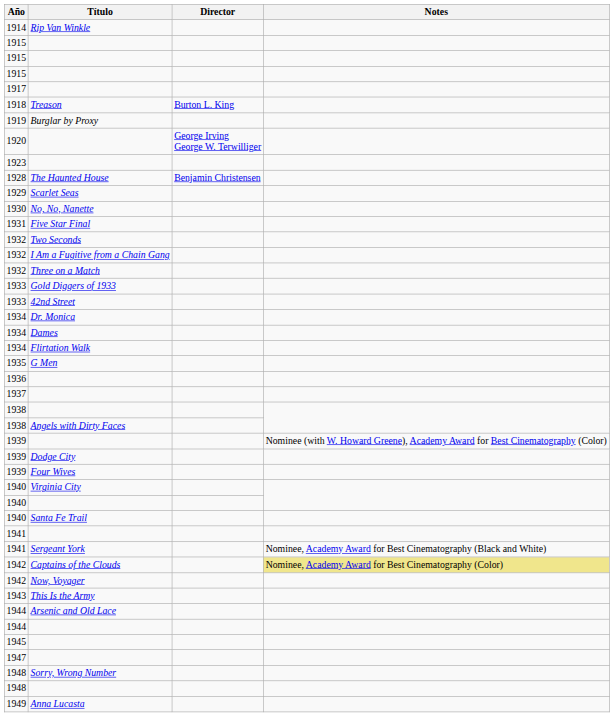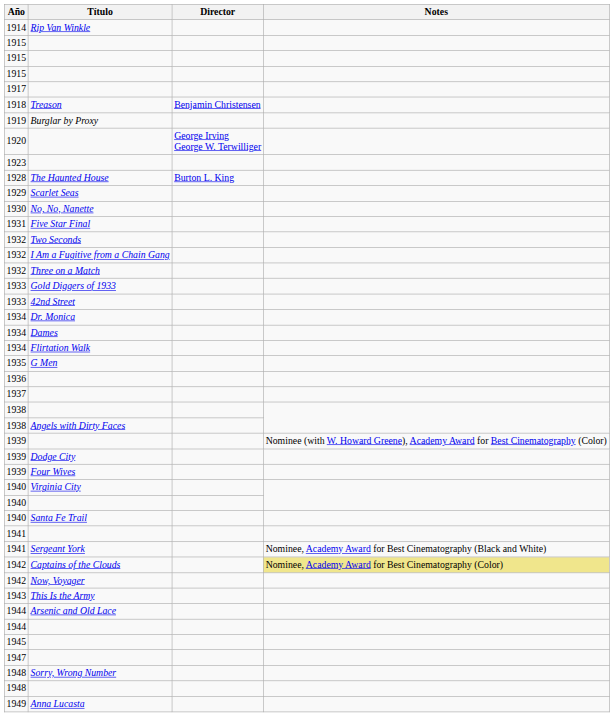 <table class="wikitable sortable">
 <tr>
 <th>Año</th>
 <th>Título</th>
 <th>Director</th>
 <th class="unsortable">Notes</th>
 </tr>
 <tr>
 <td>1914</td>
 <td><em><a href='#'>Rip Van Winkle</a></em></td>
 <td></td>
 <td></td>
 </tr>
 <tr>
 <td>1915</td>
 <td><em></em></td>
 <td></td>
 </tr>
 <tr>
 <td>1915</td>
 <td><em></em></td>
 <td></td>
 <td></td>
 </tr>
 <tr>
 <td>1915</td>
 <td><em></em></td>
 <td></td>
 <td></td>
 </tr>
 <tr>
 <td>1917</td>
 <td><em></em></td>
 <td></td>
 <td></td>
 </tr>
 <tr>
 <td>1918</td>
 <td><em><a href='#'>Treason</a></em></td>
-<td><a href='#'>Burton L. King</a></td>
+<td><a href='#'>Benjamin Christensen</a></td>
 <td></td>
 </tr>
 <tr>
 <td>1919</td>
 <td><em>Burglar by Proxy</em></td>
 <td></td>
 <td></td>
 </tr>
 <tr>
 <td>1920</td>
 <td><em></em></td>
 <td><a href='#'>George Irving</a><br><a href='#'>George W. Terwilliger</a></td>
 <td></td>
 </tr>
 <tr>
 <td>1923</td>
 <td><em></em></td>
 <td></td>
 <td></td>
 </tr>
 <tr>
 <td>1928</td>
 <td><em><a href='#'>The Haunted House</a></em></td>
-<td><a href='#'>Benjamin Christensen</a></td>
+<td><a href='#'>Burton L. King</a></td>
 <td></td>
 </tr>
 <tr>
 <td>1929</td>
 <td><em><a href='#'>Scarlet Seas</a></em></td>
 <td></td>
 <td></td>
 </tr>
 <tr>
 <td>1930</td>
 <td><em><a href='#'>No, No, Nanette</a></em></td>
 <td></td>
 <td></td>
 </tr>
 <tr>
 <td>1931</td>
 <td><em><a href='#'>Five Star Final</a></em></td>
 <td></td>
 <td></td>
 </tr>
 <tr>
 <td>1932</td>
 <td><em><a href='#'>Two Seconds</a></em></td>
 <td></td>
 <td></td>
 </tr>
 <tr>
 <td>1932</td>
 <td><em><a href='#'>I Am a Fugitive from a Chain Gang</a></em></td>
 <td></td>
 <td></td>
 </tr>
 <tr>
 <td>1932</td>
 <td><em><a href='#'>Three on a Match</a></em></td>
 <td></td>
 <td></td>
 </tr>
 <tr>
 <td>1933</td>
 <td><em><a href='#'>Gold Diggers of 1933</a></em></td>
 <td></td>
 <td></td>
 </tr>
 <tr>
 <td>1933</td>
 <td><em><a href='#'>42nd Street</a></em></td>
 <td></td>
 <td></td>
 </tr>
 <tr>
 <td>1934</td>
 <td><em><a href='#'>Dr. Monica</a></em></td>
 <td></td>
 <td></td>
 </tr>
 <tr>
 <td>1934</td>
 <td><em><a href='#'>Dames</a></em></td>
 <td></td>
 </tr>
 <tr>
 <td>1934</td>
 <td><em><a href='#'>Flirtation Walk</a></em></td>
 <td></td>
 <td></td>
 </tr>
 <tr>
 <td>1935</td>
 <td><em><a href='#'>G Men</a></em></td>
 <td></td>
 <td></td>
 </tr>
 <tr>
 <td>1936</td>
 <td><em></em></td>
 <td></td>
 <td></td>
 </tr>
 <tr>
 <td>1937</td>
 <td><em></em></td>
 <td></td>
 <td></td>
 </tr>
 <tr>
 <td>1938</td>
 <td><em></em></td>
 <td></td>
 </tr>
 <tr>
 <td>1938</td>
 <td><em><a href='#'>Angels with Dirty Faces</a></em></td>
 <td></td>
 </tr>
 <tr>
 <td>1939</td>
 <td><em></em></td>
 <td></td>
 <td>Nominee (with <a href='#'>W. Howard Greene</a>), <a href='#'>Academy Award</a> for <a href='#'>Best Cinematography</a> (Color)</td>
 </tr>
 <tr>
 <td>1939</td>
 <td><em><a href='#'>Dodge City</a></em></td>
 <td></td>
 </tr>
 <tr>
 <td>1939</td>
 <td><em><a href='#'>Four Wives</a></em></td>
 <td></td>
 <td></td>
 </tr>
 <tr>
 <td>1940</td>
 <td><em><a href='#'>Virginia City</a></em></td>
 <td></td>
 </tr>
 <tr>
 <td>1940</td>
 <td><em></em></td>
 <td></td>
 </tr>
 <tr>
 <td>1940</td>
 <td><em><a href='#'>Santa Fe Trail</a></em></td>
 <td></td>
 <td></td>
 </tr>
 <tr>
 <td>1941</td>
 <td><em></em></td>
 <td></td>
 </tr>
 <tr>
 <td>1941</td>
 <td><em><a href='#'>Sergeant York</a></em></td>
 <td></td>
 <td>Nominee, <a href='#'>Academy Award</a> for Best Cinematography (Black and White)</td>
 </tr>
 <tr>
 <td>1942</td>
 <td><em><a href='#'>Captains of the Clouds</a></em></td>
 <td></td>
 <td style="background: khaki;">Nominee, <a href='#'>Academy Award</a> for Best Cinematography (Color)</td>
 </tr>
 <tr>
 <td>1942</td>
 <td><em><a href='#'>Now, Voyager</a></em></td>
 <td></td>
 <td></td>
 </tr>
 <tr>
 <td>1943</td>
 <td><em><a href='#'>This Is the Army</a></em></td>
 <td></td>
 </tr>
 <tr>
 <td>1944</td>
 <td><em><a href='#'>Arsenic and Old Lace</a></em></td>
 <td></td>
 <td></td>
 </tr>
 <tr>
 <td>1944</td>
 <td><em></em></td>
 <td></td>
 <td></td>
 </tr>
 <tr>
 <td>1945</td>
 <td><em></em></td>
 <td></td>
 <td></td>
 </tr>
 <tr>
 <td>1947</td>
 <td><em></em></td>
 <td></td>
 <td></td>
 </tr>
 <tr>
 <td>1948</td>
 <td><em><a href='#'>Sorry, Wrong Number</a></em></td>
 <td></td>
 <td></td>
 </tr>
 <tr>
 <td>1948</td>
 <td><em></em></td>
 <td></td>
 <td></td>
 </tr>
 <tr>
 <td>1949</td>
 <td><em><a href='#'>Anna Lucasta</a></em></td>
 <td></td>
 <td></td>
 </tr>
 </table>
